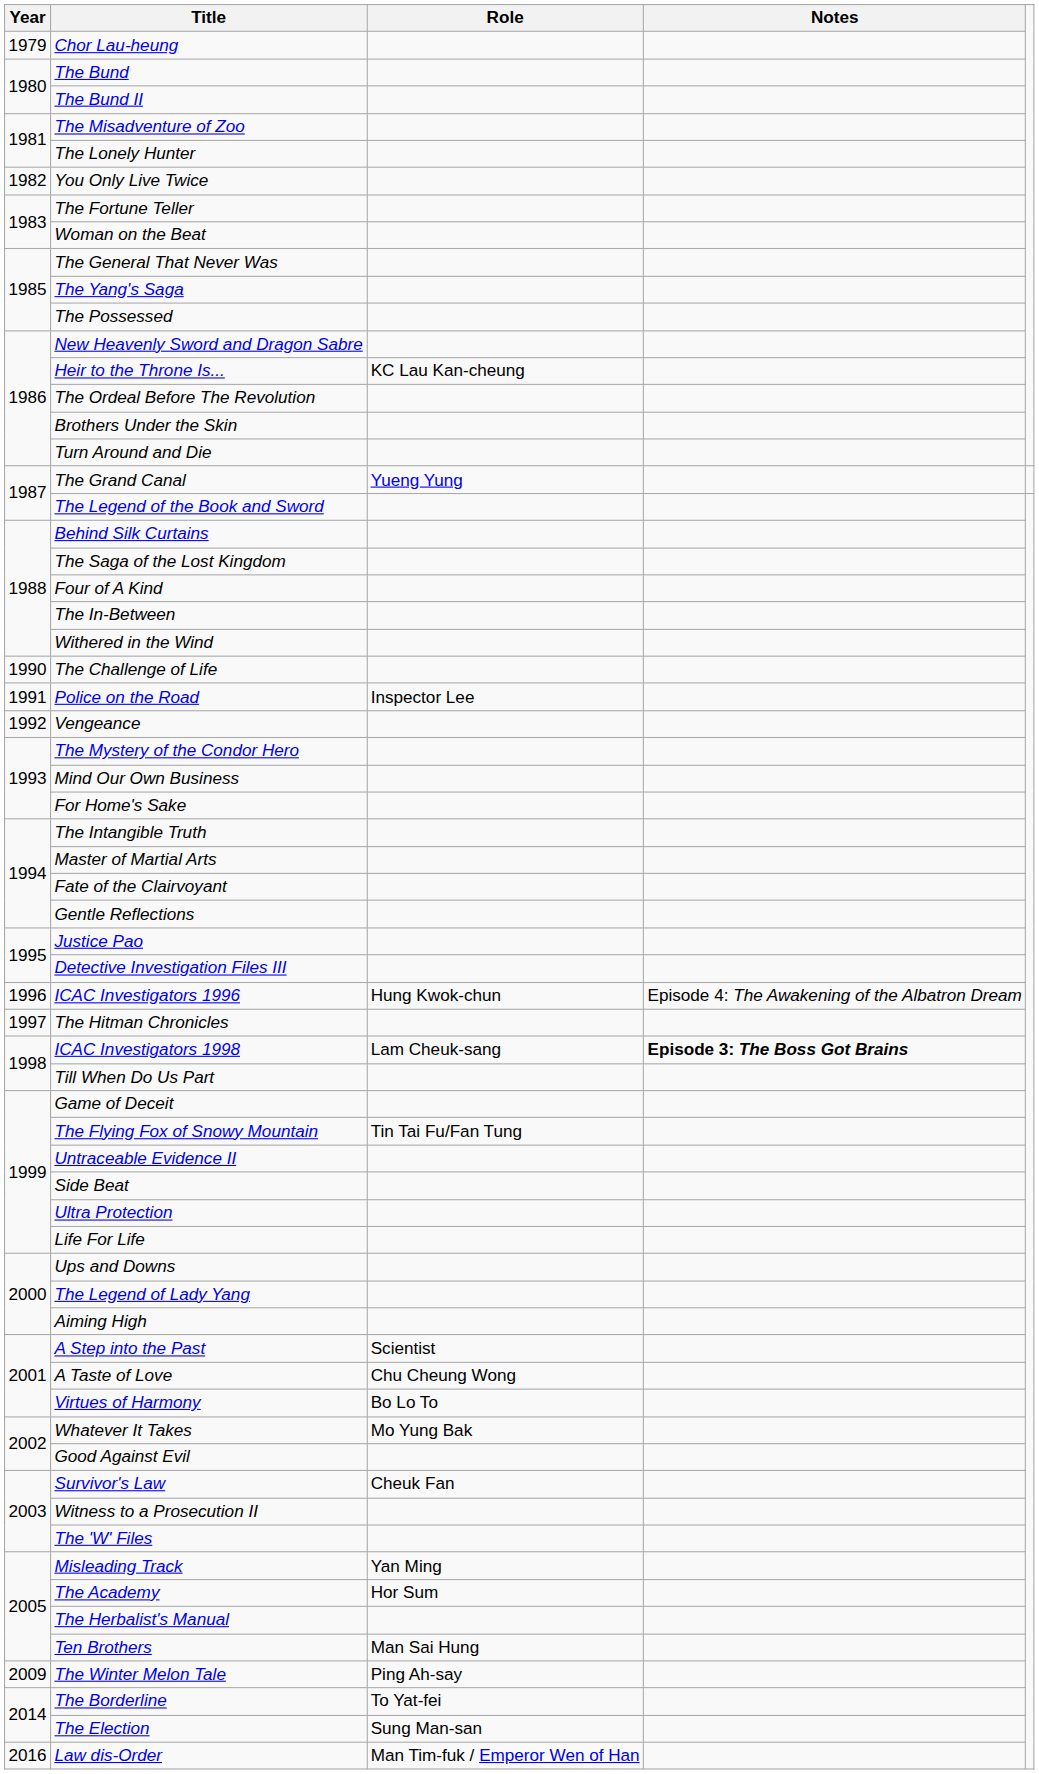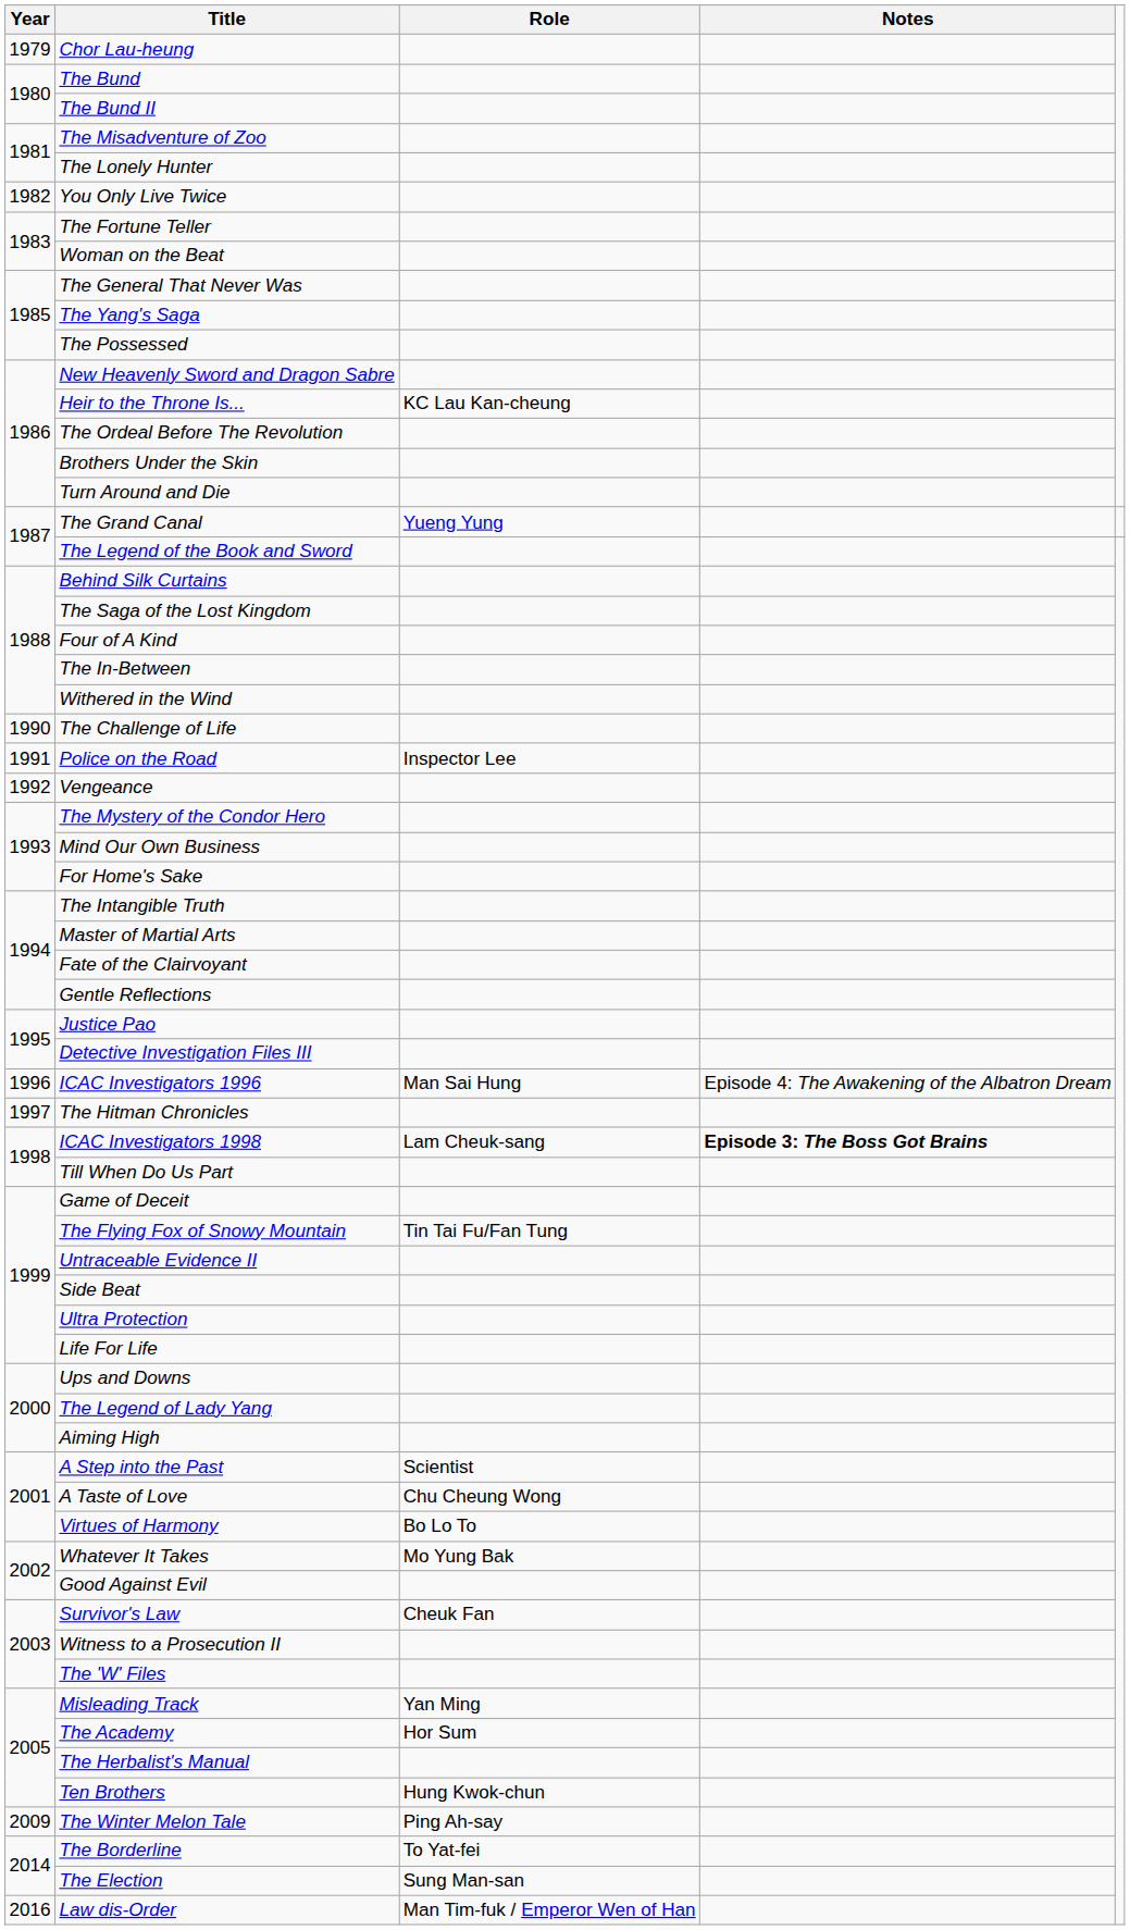 <table class="wikitable sortable" id="TV">
 <tr>
 <th>Year</th>
 <th>Title</th>
 <th>Role</th>
 <th class="unsortable">Notes</th>
 </tr>
 <tr>
 <td>1979</td>
 <td><em><a href='#'>Chor Lau-heung</a></em></td>
 <td></td>
 <td></td>
 </tr>
 <tr>
 <td rowspan="2">1980</td>
 <td><em><a href='#'>The Bund</a></em></td>
 <td></td>
 <td></td>
 </tr>
 <tr>
 <td><em><a href='#'>The Bund II</a></em></td>
 <td></td>
 <td></td>
 </tr>
 <tr>
 <td rowspan="2">1981</td>
 <td><em><a href='#'>The Misadventure of Zoo</a></em></td>
 <td></td>
 <td></td>
 </tr>
 <tr>
 <td><em>The Lonely Hunter</em></td>
 <td></td>
 <td></td>
 </tr>
 <tr>
 <td>1982</td>
 <td><em>You Only Live Twice</em></td>
 <td></td>
 <td></td>
 </tr>
 <tr>
 <td rowspan="2">1983</td>
 <td><em>The Fortune Teller</em></td>
 <td></td>
 <td></td>
 </tr>
 <tr>
 <td><em>Woman on the Beat</em></td>
 <td></td>
 <td></td>
 </tr>
 <tr>
 <td rowspan="3">1985</td>
 <td><em>The General That Never Was</em></td>
 <td></td>
 <td></td>
 </tr>
 <tr>
 <td><em><a href='#'>The Yang's Saga</a></em></td>
 <td></td>
 <td></td>
 </tr>
 <tr>
 <td><em>The Possessed</em></td>
 <td></td>
 <td></td>
 </tr>
 <tr>
 <td rowspan="5">1986</td>
 <td><em><a href='#'>New Heavenly Sword and Dragon Sabre</a></em></td>
 <td></td>
 <td></td>
 </tr>
 <tr>
 <td><em><a href='#'>Heir to the Throne Is...</a></em></td>
 <td>KC Lau Kan-cheung</td>
 <td></td>
 </tr>
 <tr>
 <td><em>The Ordeal Before The Revolution</em></td>
 <td></td>
 <td></td>
 </tr>
 <tr>
 <td><em>Brothers Under the Skin</em></td>
 <td></td>
 <td></td>
 </tr>
 <tr>
 <td><em>Turn Around and Die</em></td>
 <td></td>
 <td></td>
 </tr>
 <tr>
 <td rowspan="2">1987</td>
 <td><em>The Grand Canal</em></td>
 <td><a href='#'>Yueng Yung</a></td>
 <td></td>
 <td></td>
 </tr>
 <tr>
 <td><a href='#'><em>The Legend of the Book and Sword</em></a></td>
 <td></td>
 <td></td>
 </tr>
 <tr>
 <td rowspan="5">1988</td>
 <td><em><a href='#'>Behind Silk Curtains</a></em></td>
 <td></td>
 <td></td>
 </tr>
 <tr>
 <td><em>The Saga of the Lost Kingdom</em></td>
 <td></td>
 <td></td>
 </tr>
 <tr>
 <td><em>Four of A Kind</em></td>
 <td></td>
 <td></td>
 </tr>
 <tr>
 <td><em>The In-Between</em></td>
 <td></td>
 <td></td>
 </tr>
 <tr>
 <td><em>Withered in the Wind</em></td>
 <td></td>
 <td></td>
 </tr>
 <tr>
 <td>1990</td>
 <td><em>The Challenge of Life</em></td>
 <td></td>
 <td></td>
 </tr>
 <tr>
 <td>1991</td>
 <td><em><a href='#'>Police on the Road</a></em></td>
 <td>Inspector Lee</td>
 <td></td>
 </tr>
 <tr>
 <td>1992</td>
 <td><em>Vengeance</em></td>
 <td></td>
 <td></td>
 </tr>
 <tr>
 <td rowspan="3">1993</td>
 <td><em><a href='#'>The Mystery of the Condor Hero</a></em></td>
 <td></td>
 <td></td>
 </tr>
 <tr>
 <td><em>Mind Our Own Business</em></td>
 <td></td>
 <td></td>
 </tr>
 <tr>
 <td><em>For Home's Sake</em></td>
 <td></td>
 <td></td>
 </tr>
 <tr>
 <td rowspan="4">1994</td>
 <td><em>The Intangible Truth</em></td>
 <td></td>
 <td></td>
 </tr>
 <tr>
 <td><em>Master of Martial Arts</em></td>
 <td></td>
 <td></td>
 </tr>
 <tr>
 <td><em>Fate of the Clairvoyant</em></td>
 <td></td>
 <td></td>
 </tr>
 <tr>
 <td><em>Gentle Reflections</em></td>
 <td></td>
 <td></td>
 </tr>
 <tr>
 <td rowspan="2">1995</td>
 <td><a href='#'><em>Justice Pao</em></a></td>
 <td></td>
 <td></td>
 </tr>
 <tr>
 <td><em><a href='#'>Detective Investigation Files III</a></em></td>
 <td></td>
 <td></td>
 </tr>
 <tr>
 <td>1996</td>
 <td><em><a href='#'>ICAC Investigators 1996</a></em></td>
-<td>Hung Kwok-chun</td>
+<td>Man Sai Hung</td>
 <td>Episode 4: <em>The Awakening of the Albatron Dream</em></td>
 </tr>
 <tr>
 <td>1997</td>
 <td><em>The Hitman Chronicles</em></td>
 <td></td>
 <td></td>
 </tr>
 <tr>
 <td rowspan="2">1998</td>
 <td><em><a href='#'>ICAC Investigators 1998</a></em></td>
 <td>Lam Cheuk-sang</td>
 <td><strong>Episode 3: <em>The Boss Got Brains</em></strong></td>
 </tr>
 <tr>
 <td><em>Till When Do Us Part</em></td>
 <td></td>
 <td></td>
 </tr>
 <tr>
 <td rowspan="6">1999</td>
 <td><em>Game of Deceit</em></td>
 <td></td>
 <td></td>
 </tr>
 <tr>
 <td><em><a href='#'>The Flying Fox of Snowy Mountain</a></em></td>
 <td>Tin Tai Fu/Fan Tung</td>
 <td></td>
 </tr>
 <tr>
 <td><a href='#'><em>Untraceable Evidence II</em></a></td>
 <td></td>
 <td></td>
 </tr>
 <tr>
 <td><em>Side Beat</em></td>
 <td></td>
 <td></td>
 </tr>
 <tr>
 <td><em><a href='#'>Ultra Protection</a></em></td>
 <td></td>
 <td></td>
 </tr>
 <tr>
 <td><em>Life For Life</em></td>
 <td></td>
 <td></td>
 </tr>
 <tr>
 <td rowspan="3">2000</td>
 <td><em>Ups and Downs</em></td>
 <td></td>
 <td></td>
 </tr>
 <tr>
 <td><em><a href='#'>The Legend of Lady Yang</a></em></td>
 <td></td>
 <td></td>
 </tr>
 <tr>
 <td><em>Aiming High</em></td>
 <td></td>
 <td></td>
 </tr>
 <tr>
 <td rowspan="3">2001</td>
 <td><em><a href='#'>A Step into the Past</a></em></td>
 <td>Scientist</td>
 <td></td>
 </tr>
 <tr>
 <td><em>A Taste of Love</em></td>
 <td>Chu Cheung Wong</td>
 <td></td>
 </tr>
 <tr>
 <td><em><a href='#'>Virtues of Harmony</a></em></td>
 <td>Bo Lo To</td>
 <td></td>
 </tr>
 <tr>
 <td rowspan="2">2002</td>
 <td><em>Whatever It Takes</em></td>
 <td>Mo Yung Bak</td>
 <td></td>
 </tr>
 <tr>
 <td><em>Good Against Evil</em></td>
 <td></td>
 <td></td>
 </tr>
 <tr>
 <td rowspan="3">2003</td>
 <td><em><a href='#'>Survivor's Law</a></em></td>
 <td>Cheuk Fan</td>
 <td></td>
 </tr>
 <tr>
 <td><em>Witness to a Prosecution II</em></td>
 <td></td>
 <td></td>
 </tr>
 <tr>
 <td><em><a href='#'>The 'W' Files</a></em></td>
 <td></td>
 <td></td>
 </tr>
 <tr>
 <td rowspan="4">2005</td>
 <td><em><a href='#'>Misleading Track</a></em></td>
 <td>Yan Ming</td>
 <td></td>
 </tr>
 <tr>
 <td><em><a href='#'>The Academy</a></em></td>
 <td>Hor Sum</td>
 <td></td>
 </tr>
 <tr>
 <td><em><a href='#'>The Herbalist's Manual</a></em></td>
 <td></td>
 <td></td>
 </tr>
 <tr>
 <td><em><a href='#'>Ten Brothers</a></em></td>
-<td>Man Sai Hung</td>
+<td>Hung Kwok-chun</td>
 <td></td>
 </tr>
 <tr>
 <td>2009</td>
 <td><em><a href='#'>The Winter Melon Tale</a></em></td>
 <td>Ping Ah-say</td>
 <td></td>
 </tr>
 <tr>
 <td rowspan=2>2014</td>
 <td><em><a href='#'>The Borderline</a></em></td>
 <td>To Yat-fei</td>
 <td></td>
 </tr>
 <tr>
 <td><em><a href='#'>The Election</a></em></td>
 <td>Sung Man-san</td>
 <td></td>
 </tr>
 <tr>
 <td>2016</td>
 <td><em><a href='#'>Law dis-Order</a></em></td>
 <td>Man Tim-fuk / <a href='#'>Emperor Wen of Han</a></td>
 <td></td>
 </tr>
 </table>
